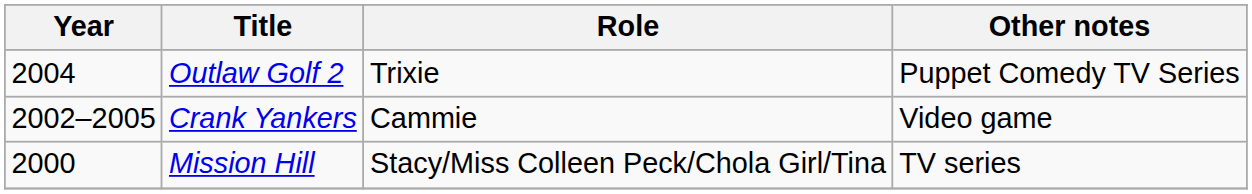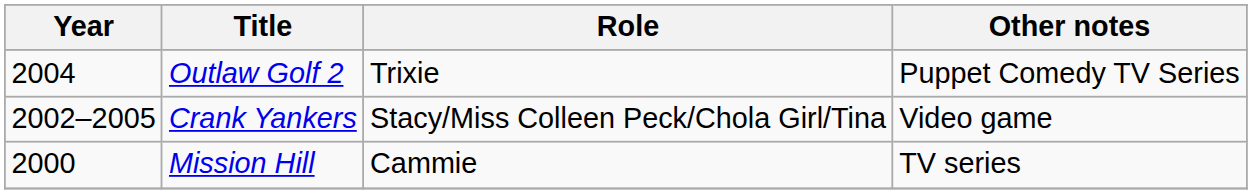 <table class="wikitable">
 <tr>
 <th>Year</th>
 <th>Title</th>
 <th>Role</th>
 <th>Other notes</th>
 </tr>
 <tr>
 <td>2004</td>
 <td><em><a href='#'>Outlaw Golf 2</a></em></td>
 <td>Trixie</td>
 <td>Puppet Comedy TV Series</td>
 </tr>
 <tr>
 <td>2002–2005</td>
 <td><em><a href='#'>Crank Yankers</a></em></td>
-<td>Cammie</td>
+<td>Stacy/Miss Colleen Peck/Chola Girl/Tina</td>
 <td>Video game</td>
 </tr>
 <tr>
 <td>2000</td>
 <td><em><a href='#'>Mission Hill</a></em></td>
-<td>Stacy/Miss Colleen Peck/Chola Girl/Tina</td>
+<td>Cammie</td>
 <td>TV series</td>
 </tr>
 <tr>
 </tr>
 </table>
